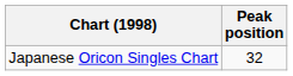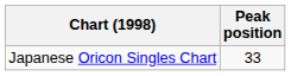 <table class="wikitable">
 <tr>
 <th>Chart (1998)</th>
 <th>Peak<br>position</th>
 </tr>
 <tr>
 <td>Japanese <a href='#'>Oricon Singles Chart</a></td>
-<td align="center">32</td>
+<td align="center">33</td>
 </tr>
 </table>
